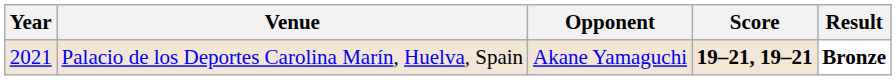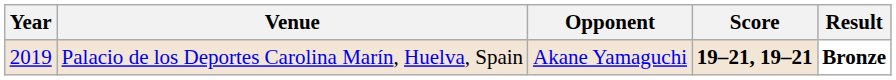 <table class="sortable wikitable" style="font-size: 90%;">
 <tr>
 <th>Year</th>
 <th>Venue</th>
 <th>Opponent</th>
 <th>Score</th>
 <th>Result</th>
 </tr>
 <tr style="background:#F3E6D7">
-<td align="center"><a href='#'>2021</a></td>
+<td align="center"><a href='#'>2019</a></td>
 <td align="left"><a href='#'>Palacio de los Deportes Carolina Marín</a>, <a href='#'>Huelva</a>, Spain</td>
 <td align="left"> <a href='#'>Akane Yamaguchi</a></td>
 <td align="left"><strong>19–21, 19–21</strong></td>
 <td style="text-align:left; background:white"> <strong>Bronze</strong></td>
 </tr>
 </table>
